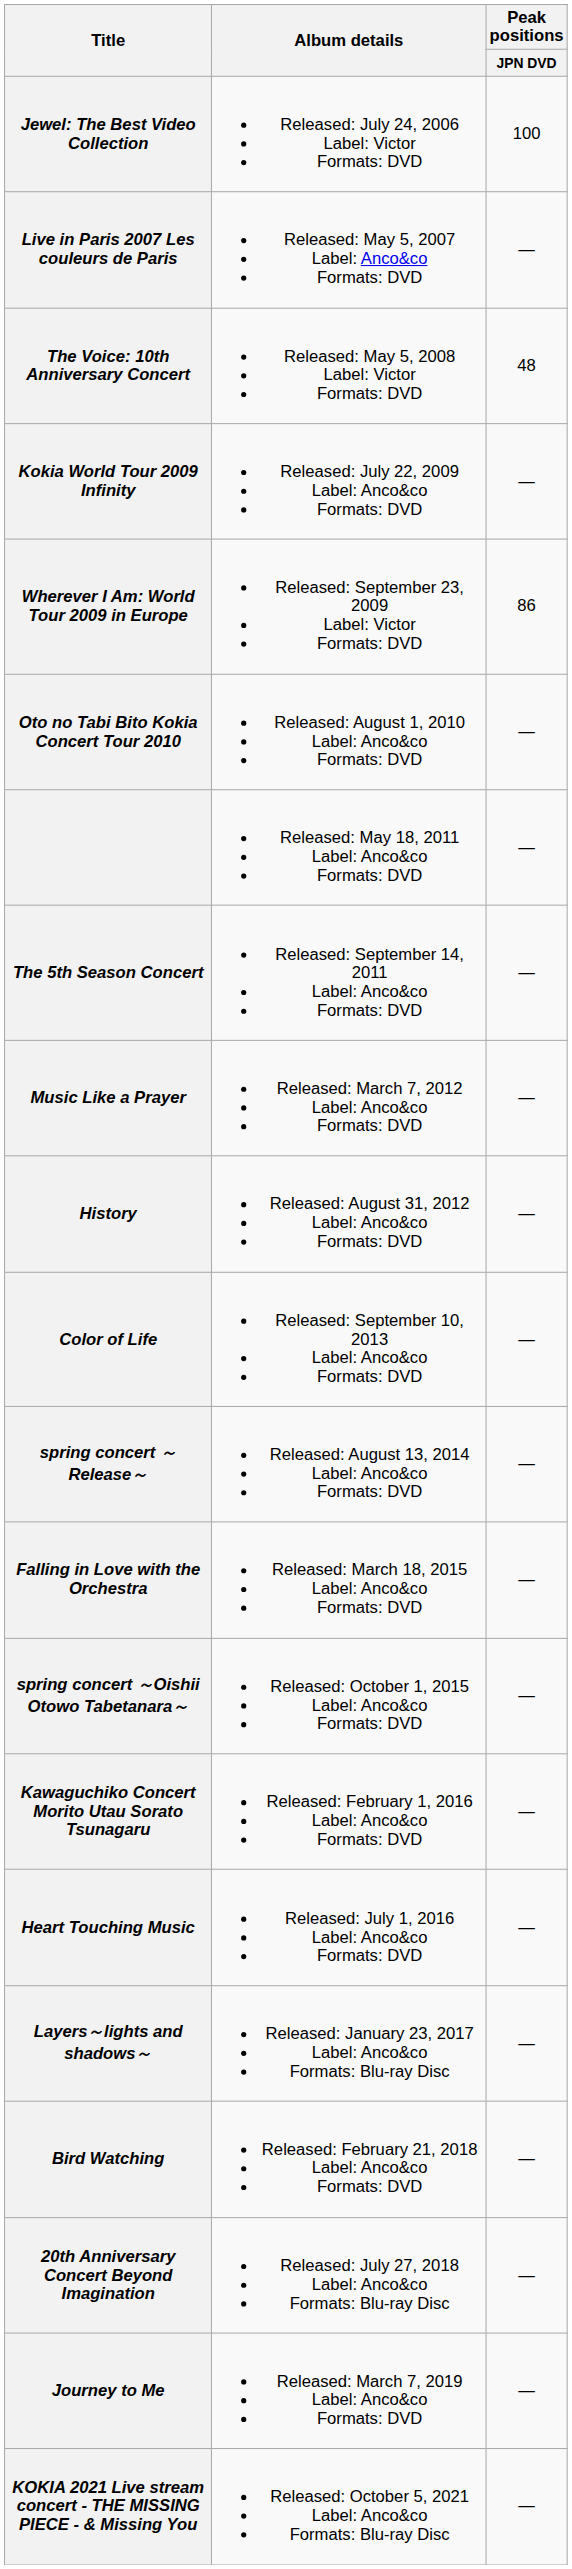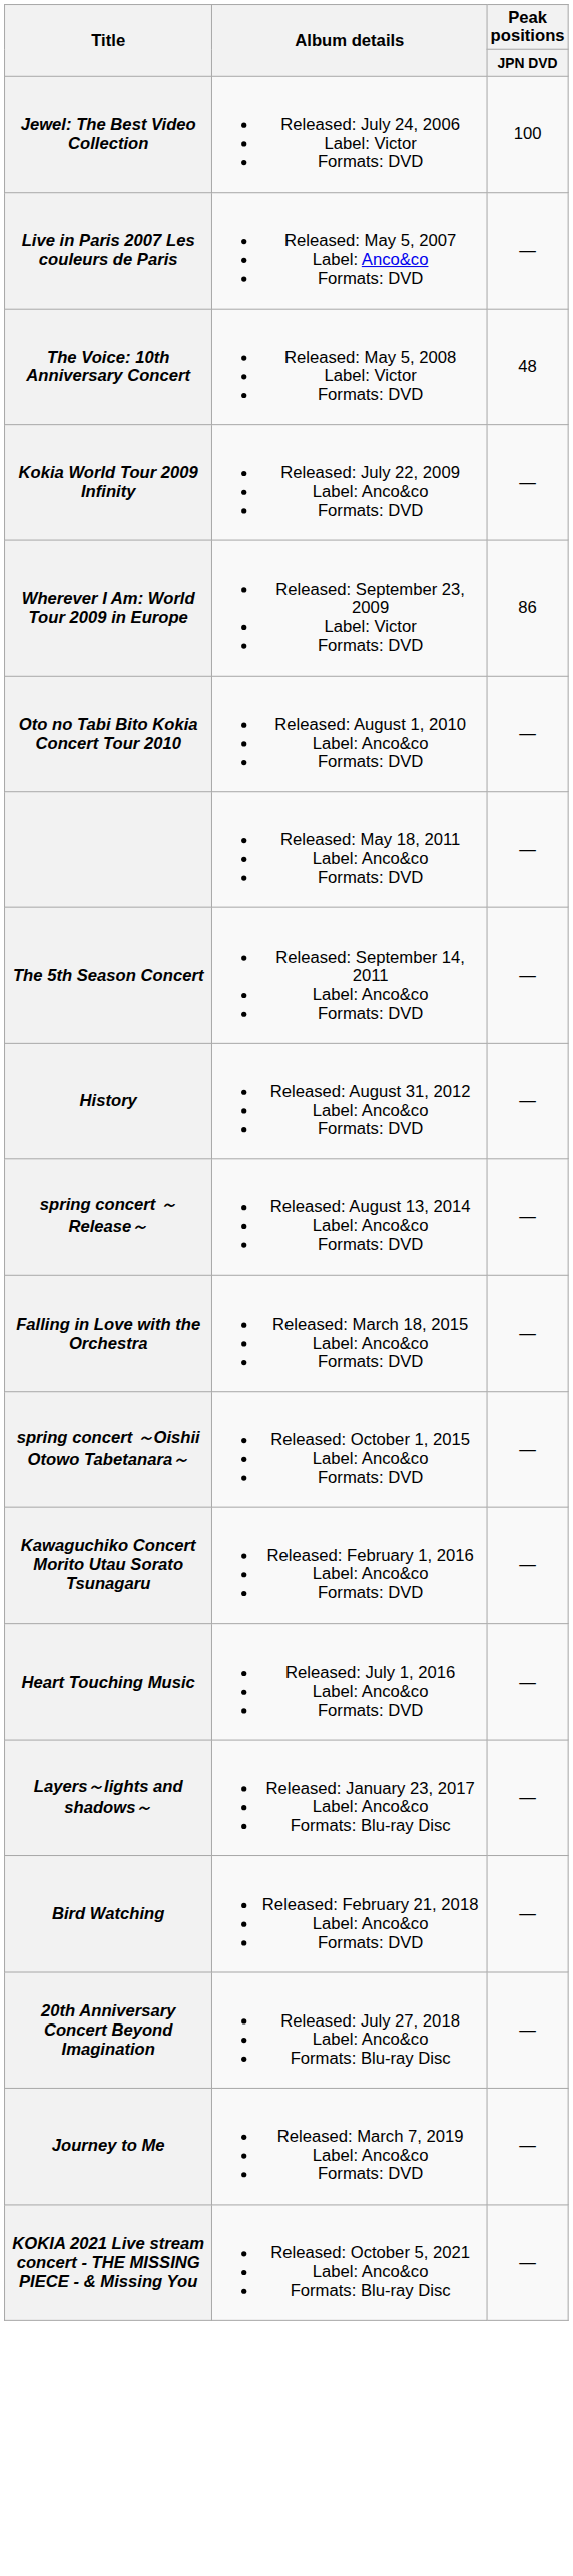 <table class="wikitable plainrowheaders" style="text-align:center;">
 <tr>
 <th style="width:12em;" rowspan="2">Title</th>
 <th style="width:16em;" rowspan="2">Album details</th>
 <th colspan="1">Peak positions</th>
 </tr>
 <tr>
 <th style="width:2.5em;"><small>JPN DVD</small><br></th>
 </tr>
 <tr>
 <th scope="row"><em>Jewel: The Best Video Collection</em></th>
 <td><br><ul><li>Released: July 24, 2006</li><li>Label: Victor</li><li>Formats: DVD</li></ul></td>
 <td>100</td>
 </tr>
 <tr>
 <th scope="row"><em>Live in Paris 2007 Les couleurs de Paris</em></th>
 <td><br><ul><li>Released: May 5, 2007</li><li>Label: <a href='#'>Anco&co</a></li><li>Formats: DVD</li></ul></td>
 <td>—</td>
 </tr>
 <tr>
 <th scope="row"><em>The Voice: 10th Anniversary Concert</em></th>
 <td><br><ul><li>Released: May 5, 2008</li><li>Label: Victor</li><li>Formats: DVD</li></ul></td>
 <td>48</td>
 </tr>
 <tr>
 <th scope="row"><em>Kokia World Tour 2009 Infinity</em></th>
 <td><br><ul><li>Released: July 22, 2009</li><li>Label: Anco&co</li><li>Formats: DVD</li></ul></td>
 <td>—</td>
 </tr>
 <tr>
 <th scope="row"><em>Wherever I Am: World Tour 2009 in Europe</em></th>
 <td><br><ul><li>Released: September 23, 2009</li><li>Label: Victor</li><li>Formats: DVD</li></ul></td>
 <td>86</td>
 </tr>
 <tr>
 <th scope="row"><em>Oto no Tabi Bito Kokia Concert Tour 2010</em></th>
 <td><br><ul><li>Released: August 1, 2010</li><li>Label: Anco&co</li><li>Formats: DVD</li></ul></td>
 <td>—</td>
 </tr>
 <tr>
 <th scope="row"></th>
 <td><br><ul><li>Released: May 18, 2011</li><li>Label: Anco&co</li><li>Formats: DVD</li></ul></td>
 <td>—</td>
 </tr>
 <tr>
 <th scope="row"><em>The 5th Season Concert</em></th>
 <td><br><ul><li>Released: September 14, 2011</li><li>Label: Anco&co</li><li>Formats: DVD</li></ul></td>
 <td>—</td>
 </tr>
 <tr>
-<th scope="row"><em>Music Like a Prayer</em></th>
-<td><br><ul><li>Released: March 7, 2012</li><li>Label: Anco&co</li><li>Formats: DVD</li></ul></td>
-<td>—</td>
-</tr>
-<tr>
 <th scope="row"><em>History</em></th>
 <td><br><ul><li>Released: August 31, 2012</li><li>Label: Anco&co</li><li>Formats: DVD</li></ul></td>
-<td>—</td>
-</tr>
-<tr>
-<th scope="row"><em>Color of Life</em></th>
-<td><br><ul><li>Released: September 10, 2013</li><li>Label: Anco&co</li><li>Formats: DVD</li></ul></td>
 <td>—</td>
 </tr>
 <tr>
 <th scope="row"><em>spring concert ～Release～</em></th>
 <td><br><ul><li>Released: August 13, 2014</li><li>Label: Anco&co</li><li>Formats: DVD</li></ul></td>
 <td>—</td>
 </tr>
 <tr>
 <th scope="row"><em>Falling in Love with the Orchestra</em></th>
 <td><br><ul><li>Released: March 18, 2015</li><li>Label: Anco&co</li><li>Formats: DVD</li></ul></td>
 <td>—</td>
 </tr>
 <tr>
 <th scope="row"><em>spring concert ～Oishii Otowo Tabetanara～</em></th>
 <td><br><ul><li>Released: October 1, 2015</li><li>Label: Anco&co</li><li>Formats: DVD</li></ul></td>
 <td>—</td>
 </tr>
 <tr>
 <th scope="row"><em>Kawaguchiko Concert Morito Utau Sorato Tsunagaru</em></th>
 <td><br><ul><li>Released: February 1, 2016</li><li>Label: Anco&co</li><li>Formats: DVD</li></ul></td>
 <td>—</td>
 </tr>
 <tr>
 <th scope="row"><em>Heart Touching Music</em></th>
 <td><br><ul><li>Released: July 1, 2016</li><li>Label: Anco&co</li><li>Formats: DVD</li></ul></td>
 <td>—</td>
 </tr>
 <tr>
 <th scope="row"><em>Layers～lights and shadows～</em></th>
 <td><br><ul><li>Released: January 23, 2017</li><li>Label: Anco&co</li><li>Formats: Blu-ray Disc</li></ul></td>
 <td>—</td>
 </tr>
 <tr>
 <th scope="row"><em>Bird Watching</em></th>
 <td><br><ul><li>Released: February 21, 2018</li><li>Label: Anco&co</li><li>Formats: DVD</li></ul></td>
 <td>—</td>
 </tr>
 <tr>
 <th scope="row"><em>20th Anniversary Concert Beyond Imagination</em></th>
 <td><br><ul><li>Released: July 27, 2018</li><li>Label: Anco&co</li><li>Formats: Blu-ray Disc</li></ul></td>
 <td>—</td>
 </tr>
 <tr>
 <th scope="row"><em>Journey to Me</em></th>
 <td><br><ul><li>Released: March 7, 2019</li><li>Label: Anco&co</li><li>Formats: DVD</li></ul></td>
 <td>—</td>
 </tr>
 <tr>
 <th scope="row"><em>KOKIA 2021 Live stream concert - THE MISSING PIECE - & Missing You</em></th>
 <td><br><ul><li>Released: October 5, 2021</li><li>Label: Anco&co</li><li>Formats: Blu-ray Disc</li></ul></td>
 <td>—</td>
 </tr>
 </table>
